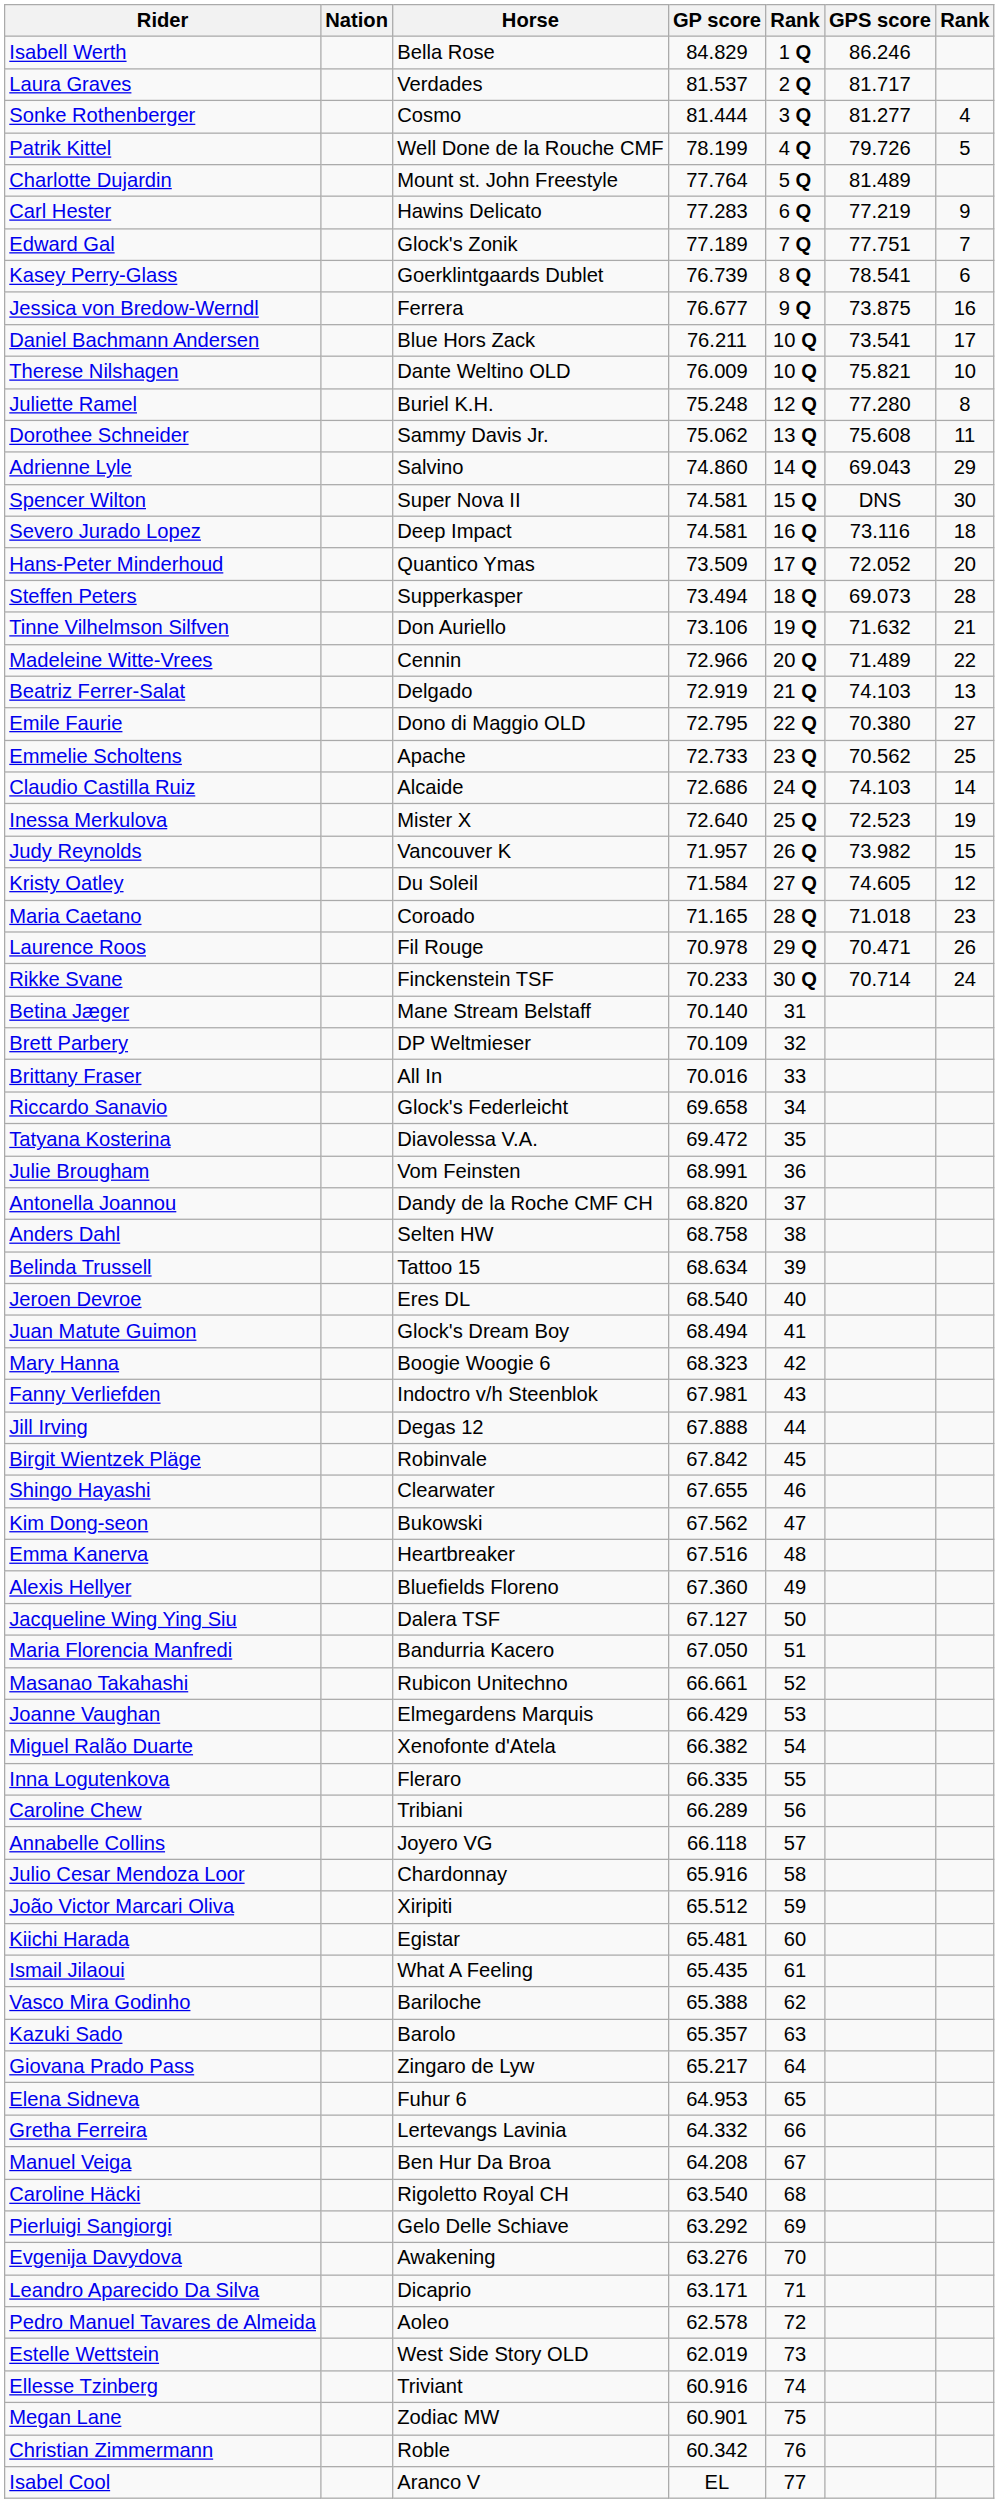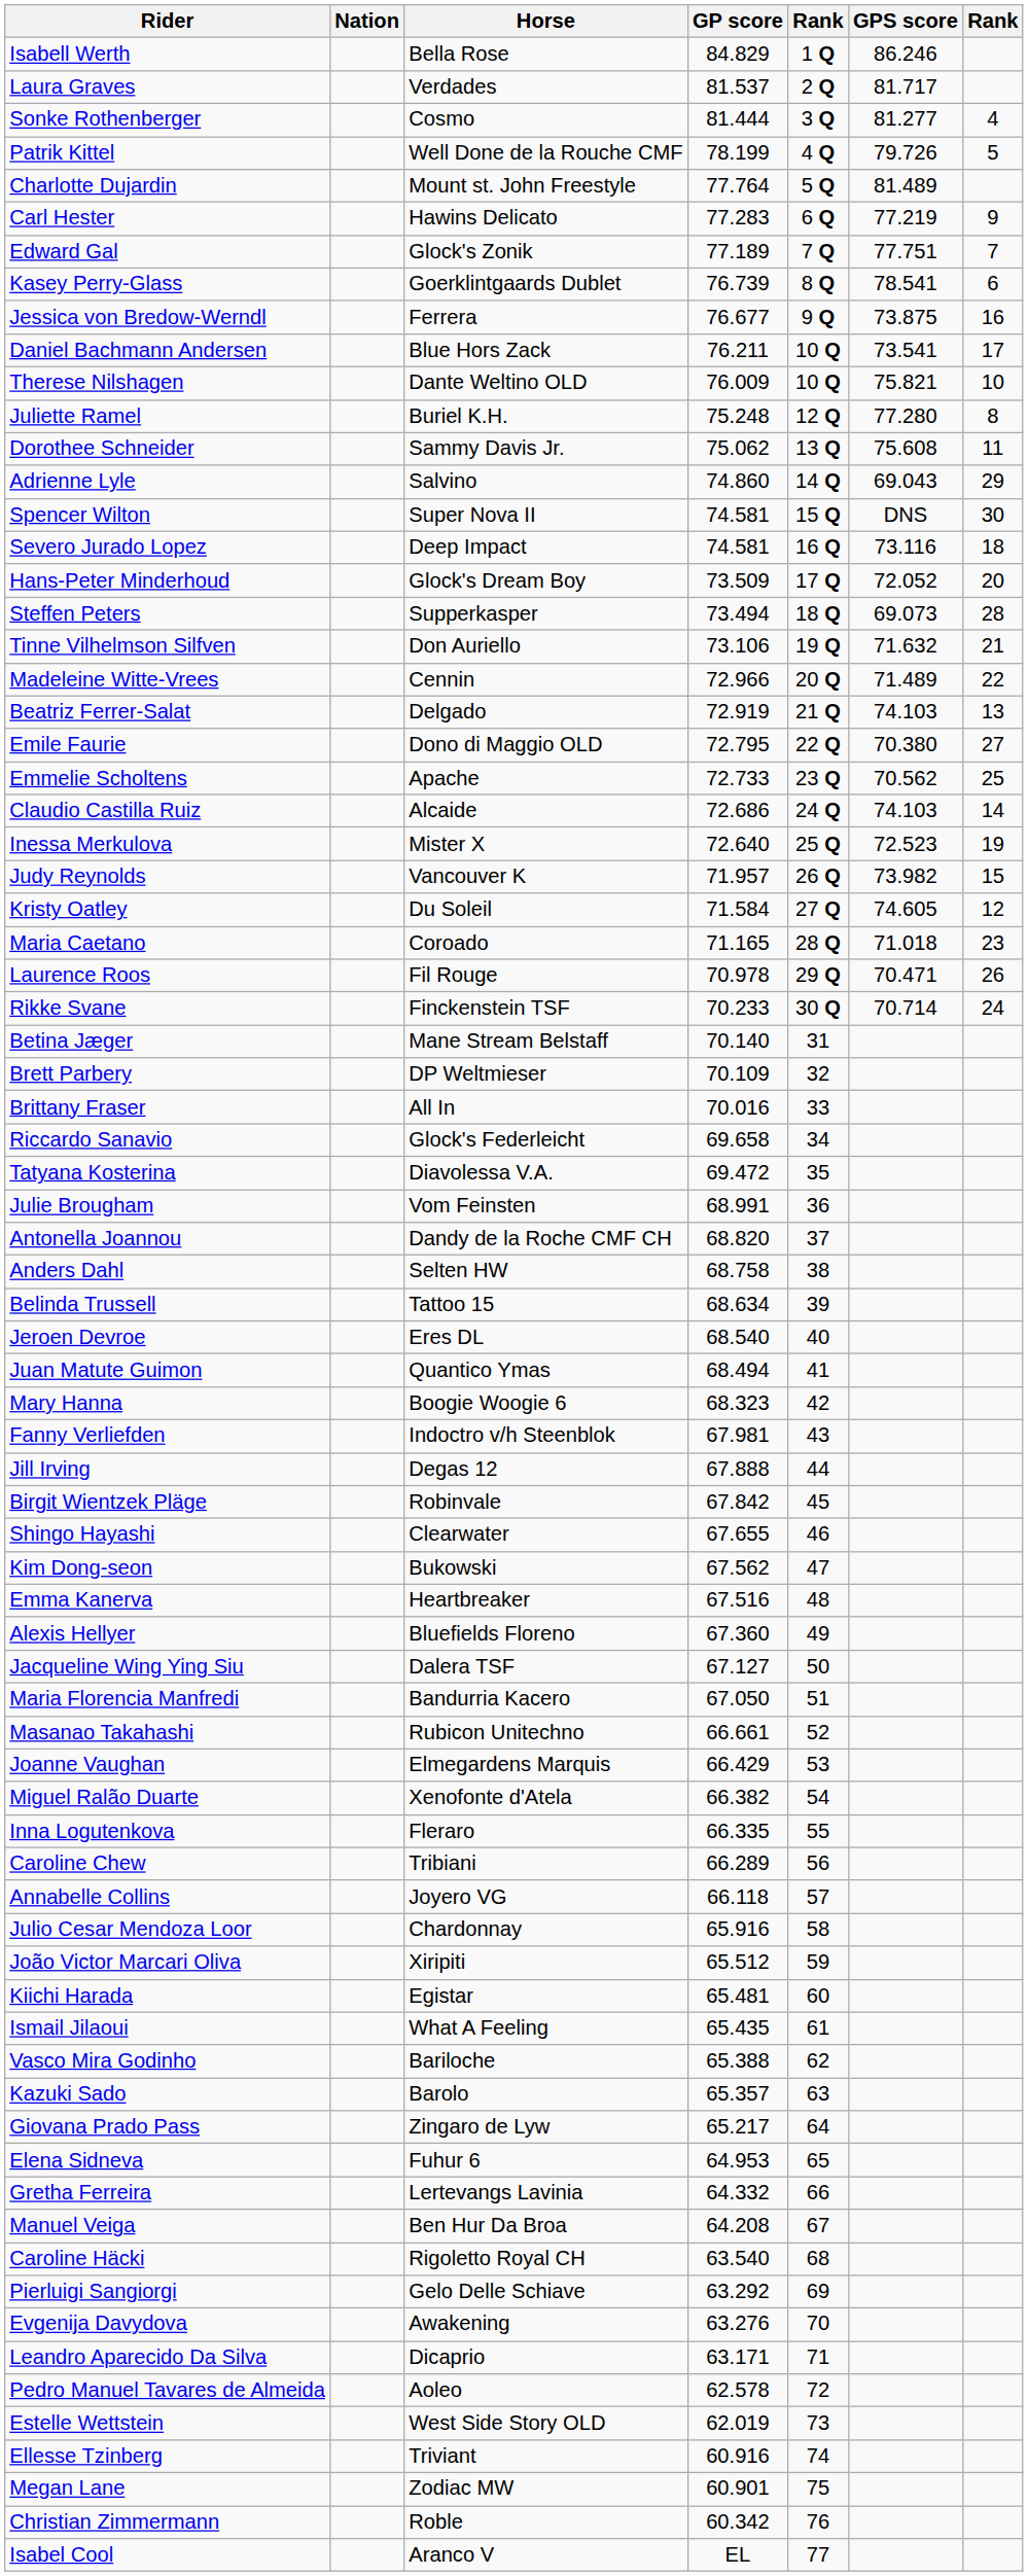 <table class="wikitable sortable" style="text-align:center">
 <tr>
 <th>Rider</th>
 <th>Nation</th>
 <th>Horse</th>
 <th>GP score</th>
 <th>Rank</th>
 <th>GPS score</th>
 <th>Rank</th>
 </tr>
 <tr>
 <td align=left><a href='#'>Isabell Werth</a></td>
 <td align=left></td>
 <td align=left>Bella Rose</td>
 <td>84.829</td>
 <td>1 <strong>Q</strong></td>
 <td>86.246</td>
 <td></td>
 </tr>
 <tr>
 <td align=left><a href='#'>Laura Graves</a></td>
 <td align=left></td>
 <td align=left>Verdades</td>
 <td>81.537</td>
 <td>2 <strong>Q</strong></td>
 <td>81.717</td>
 <td></td>
 </tr>
 <tr>
 <td align=left><a href='#'>Sonke Rothenberger</a></td>
 <td align=left></td>
 <td align=left>Cosmo</td>
 <td>81.444</td>
 <td>3 <strong>Q</strong></td>
 <td>81.277</td>
 <td>4</td>
 </tr>
 <tr>
 <td align=left><a href='#'>Patrik Kittel</a></td>
 <td align=left></td>
 <td align=left>Well Done de la Rouche CMF</td>
 <td>78.199</td>
 <td>4 <strong>Q</strong></td>
 <td>79.726</td>
 <td>5</td>
 </tr>
 <tr>
 <td align=left><a href='#'>Charlotte Dujardin</a></td>
 <td align=left></td>
 <td align=left>Mount st. John Freestyle</td>
 <td>77.764</td>
 <td>5 <strong>Q</strong></td>
 <td>81.489</td>
 <td></td>
 </tr>
 <tr>
 <td align=left><a href='#'>Carl Hester</a></td>
 <td align=left></td>
 <td align=left>Hawins Delicato</td>
 <td>77.283</td>
 <td>6 <strong>Q</strong></td>
 <td>77.219</td>
 <td>9</td>
 </tr>
 <tr>
 <td align=left><a href='#'>Edward Gal</a></td>
 <td align=left></td>
 <td align=left>Glock's Zonik</td>
 <td>77.189</td>
 <td>7 <strong>Q</strong></td>
 <td>77.751</td>
 <td>7</td>
 </tr>
 <tr>
 <td align=left><a href='#'>Kasey Perry-Glass</a></td>
 <td align=left></td>
 <td align=left>Goerklintgaards Dublet</td>
 <td>76.739</td>
 <td>8 <strong>Q</strong></td>
 <td>78.541</td>
 <td>6</td>
 </tr>
 <tr>
 <td align=left><a href='#'>Jessica von Bredow-Werndl</a></td>
 <td align=left></td>
 <td align=left>Ferrera</td>
 <td>76.677</td>
 <td>9 <strong>Q</strong></td>
 <td>73.875</td>
 <td>16</td>
 </tr>
 <tr>
 <td align=left><a href='#'>Daniel Bachmann Andersen</a></td>
 <td align=left></td>
 <td align=left>Blue Hors Zack</td>
 <td>76.211</td>
 <td>10 <strong>Q</strong></td>
 <td>73.541</td>
 <td>17</td>
 </tr>
 <tr>
 <td align=left><a href='#'>Therese Nilshagen</a></td>
 <td align=left></td>
 <td align=left>Dante Weltino OLD</td>
 <td>76.009</td>
 <td>10 <strong>Q</strong></td>
 <td>75.821</td>
 <td>10</td>
 </tr>
 <tr>
 <td align=left><a href='#'>Juliette Ramel</a></td>
 <td align=left></td>
 <td align=left>Buriel K.H.</td>
 <td>75.248</td>
 <td>12 <strong>Q</strong></td>
 <td>77.280</td>
 <td>8</td>
 </tr>
 <tr>
 <td align=left><a href='#'>Dorothee Schneider</a></td>
 <td align=left></td>
 <td align=left>Sammy Davis Jr.</td>
 <td>75.062</td>
 <td>13 <strong>Q</strong></td>
 <td>75.608</td>
 <td>11</td>
 </tr>
 <tr>
 <td align=left><a href='#'>Adrienne Lyle</a></td>
 <td align=left></td>
 <td align=left>Salvino</td>
 <td>74.860</td>
 <td>14 <strong>Q</strong></td>
 <td>69.043</td>
 <td>29</td>
 </tr>
 <tr>
 <td align=left><a href='#'>Spencer Wilton</a></td>
 <td align=left></td>
 <td align=left>Super Nova II</td>
 <td>74.581</td>
 <td>15 <strong>Q</strong></td>
 <td>DNS</td>
 <td>30</td>
 </tr>
 <tr>
 <td align=left><a href='#'>Severo Jurado Lopez</a></td>
 <td align=left></td>
 <td align=left>Deep Impact</td>
 <td>74.581</td>
 <td>16 <strong>Q</strong></td>
 <td>73.116</td>
 <td>18</td>
 </tr>
 <tr>
 <td align=left><a href='#'>Hans-Peter Minderhoud</a></td>
 <td align=left></td>
-<td align=left>Quantico Ymas</td>
+<td align=left>Glock's Dream Boy</td>
 <td>73.509</td>
 <td>17 <strong>Q</strong></td>
 <td>72.052</td>
 <td>20</td>
 </tr>
 <tr>
 <td align=left><a href='#'>Steffen Peters</a></td>
 <td align=left></td>
 <td align=left>Supperkasper</td>
 <td>73.494</td>
 <td>18 <strong>Q</strong></td>
 <td>69.073</td>
 <td>28</td>
 </tr>
 <tr>
 <td align=left><a href='#'>Tinne Vilhelmson Silfven</a></td>
 <td align=left></td>
 <td align=left>Don Auriello</td>
 <td>73.106</td>
 <td>19 <strong>Q</strong></td>
 <td>71.632</td>
 <td>21</td>
 </tr>
 <tr>
 <td align=left><a href='#'>Madeleine Witte-Vrees</a></td>
 <td align=left></td>
 <td align=left>Cennin</td>
 <td>72.966</td>
 <td>20 <strong>Q</strong></td>
 <td>71.489</td>
 <td>22</td>
 </tr>
 <tr>
 <td align=left><a href='#'>Beatriz Ferrer-Salat</a></td>
 <td align=left></td>
 <td align=left>Delgado</td>
 <td>72.919</td>
 <td>21 <strong>Q</strong></td>
 <td>74.103</td>
 <td>13</td>
 </tr>
 <tr>
 <td align=left><a href='#'>Emile Faurie</a></td>
 <td align=left></td>
 <td align=left>Dono di Maggio OLD</td>
 <td>72.795</td>
 <td>22 <strong>Q</strong></td>
 <td>70.380</td>
 <td>27</td>
 </tr>
 <tr>
 <td align=left><a href='#'>Emmelie Scholtens</a></td>
 <td align=left></td>
 <td align=left>Apache</td>
 <td>72.733</td>
 <td>23 <strong>Q</strong></td>
 <td>70.562</td>
 <td>25</td>
 </tr>
 <tr>
 <td align=left><a href='#'>Claudio Castilla Ruiz</a></td>
 <td align=left></td>
 <td align=left>Alcaide</td>
 <td>72.686</td>
 <td>24 <strong>Q</strong></td>
 <td>74.103</td>
 <td>14</td>
 </tr>
 <tr>
 <td align=left><a href='#'>Inessa Merkulova</a></td>
 <td align=left></td>
 <td align=left>Mister X</td>
 <td>72.640</td>
 <td>25 <strong>Q</strong></td>
 <td>72.523</td>
 <td>19</td>
 </tr>
 <tr>
 <td align=left><a href='#'>Judy Reynolds</a></td>
 <td align=left></td>
 <td align=left>Vancouver K</td>
 <td>71.957</td>
 <td>26 <strong>Q</strong></td>
 <td>73.982</td>
 <td>15</td>
 </tr>
 <tr>
 <td align=left><a href='#'>Kristy Oatley</a></td>
 <td align=left></td>
 <td align=left>Du Soleil</td>
 <td>71.584</td>
 <td>27 <strong>Q</strong></td>
 <td>74.605</td>
 <td>12</td>
 </tr>
 <tr>
 <td align=left><a href='#'>Maria Caetano</a></td>
 <td align=left></td>
 <td align=left>Coroado</td>
 <td>71.165</td>
 <td>28 <strong>Q</strong></td>
 <td>71.018</td>
 <td>23</td>
 </tr>
 <tr>
 <td align=left><a href='#'>Laurence Roos</a></td>
 <td align=left></td>
 <td align=left>Fil Rouge</td>
 <td>70.978</td>
 <td>29 <strong>Q</strong></td>
 <td>70.471</td>
 <td>26</td>
 </tr>
 <tr>
 <td align=left><a href='#'>Rikke Svane</a></td>
 <td align=left></td>
 <td align=left>Finckenstein TSF</td>
 <td>70.233</td>
 <td>30 <strong>Q</strong></td>
 <td>70.714</td>
 <td>24</td>
 </tr>
 <tr>
 <td align=left><a href='#'>Betina Jæger</a></td>
 <td align=left></td>
 <td align=left>Mane Stream Belstaff</td>
 <td>70.140</td>
 <td>31</td>
 <td></td>
 <td></td>
 </tr>
 <tr>
 <td align=left><a href='#'>Brett Parbery</a></td>
 <td align=left></td>
 <td align=left>DP Weltmieser</td>
 <td>70.109</td>
 <td>32</td>
 <td></td>
 <td></td>
 </tr>
 <tr>
 <td align=left><a href='#'>Brittany Fraser</a></td>
 <td align=left></td>
 <td align=left>All In</td>
 <td>70.016</td>
 <td>33</td>
 <td></td>
 <td></td>
 </tr>
 <tr>
 <td align=left><a href='#'>Riccardo Sanavio</a></td>
 <td align=left></td>
 <td align=left>Glock's Federleicht</td>
 <td>69.658</td>
 <td>34</td>
 <td></td>
 <td></td>
 </tr>
 <tr>
 <td align=left><a href='#'>Tatyana Kosterina</a></td>
 <td align=left></td>
 <td align=left>Diavolessa V.A.</td>
 <td>69.472</td>
 <td>35</td>
 <td></td>
 <td></td>
 </tr>
 <tr>
 <td align=left><a href='#'>Julie Brougham</a></td>
 <td align=left></td>
 <td align=left>Vom Feinsten</td>
 <td>68.991</td>
 <td>36</td>
 <td></td>
 <td></td>
 </tr>
 <tr>
 <td align=left><a href='#'>Antonella Joannou</a></td>
 <td align=left></td>
 <td align=left>Dandy de la Roche CMF CH</td>
 <td>68.820</td>
 <td>37</td>
 <td></td>
 <td></td>
 </tr>
 <tr>
 <td align=left><a href='#'>Anders Dahl</a></td>
 <td align=left></td>
 <td align=left>Selten HW</td>
 <td>68.758</td>
 <td>38</td>
 <td></td>
 <td></td>
 </tr>
 <tr>
 <td align=left><a href='#'>Belinda Trussell</a></td>
 <td align=left></td>
 <td align=left>Tattoo 15</td>
 <td>68.634</td>
 <td>39</td>
 <td></td>
 <td></td>
 </tr>
 <tr>
 <td align=left><a href='#'>Jeroen Devroe</a></td>
 <td align=left></td>
 <td align=left>Eres DL</td>
 <td>68.540</td>
 <td>40</td>
 <td></td>
 <td></td>
 </tr>
 <tr>
 <td align=left><a href='#'>Juan Matute Guimon</a></td>
 <td align=left></td>
-<td align=left>Glock's Dream Boy</td>
+<td align=left>Quantico Ymas</td>
 <td>68.494</td>
 <td>41</td>
 <td></td>
 <td></td>
 </tr>
 <tr>
 <td align=left><a href='#'>Mary Hanna</a></td>
 <td align=left></td>
 <td align=left>Boogie Woogie 6</td>
 <td>68.323</td>
 <td>42</td>
 <td></td>
 <td></td>
 </tr>
 <tr>
 <td align=left><a href='#'>Fanny Verliefden</a></td>
 <td align=left></td>
 <td align=left>Indoctro v/h Steenblok</td>
 <td>67.981</td>
 <td>43</td>
 <td></td>
 <td></td>
 </tr>
 <tr>
 <td align=left><a href='#'>Jill Irving</a></td>
 <td align=left></td>
 <td align=left>Degas 12</td>
 <td>67.888</td>
 <td>44</td>
 <td></td>
 <td></td>
 </tr>
 <tr>
 <td align=left><a href='#'>Birgit Wientzek Pläge</a></td>
 <td align=left></td>
 <td align=left>Robinvale</td>
 <td>67.842</td>
 <td>45</td>
 <td></td>
 <td></td>
 </tr>
 <tr>
 <td align=left><a href='#'>Shingo Hayashi</a></td>
 <td align=left></td>
 <td align=left>Clearwater</td>
 <td>67.655</td>
 <td>46</td>
 <td></td>
 <td></td>
 </tr>
 <tr>
 <td align=left><a href='#'>Kim Dong-seon</a></td>
 <td align=left></td>
 <td align=left>Bukowski</td>
 <td>67.562</td>
 <td>47</td>
 <td></td>
 <td></td>
 </tr>
 <tr>
 <td align=left><a href='#'>Emma Kanerva</a></td>
 <td align=left></td>
 <td align=left>Heartbreaker</td>
 <td>67.516</td>
 <td>48</td>
 <td></td>
 <td></td>
 </tr>
 <tr>
 <td align=left><a href='#'>Alexis Hellyer</a></td>
 <td align=left></td>
 <td align=left>Bluefields Floreno</td>
 <td>67.360</td>
 <td>49</td>
 <td></td>
 <td></td>
 </tr>
 <tr>
 <td align=left><a href='#'>Jacqueline Wing Ying Siu</a></td>
 <td align=left></td>
 <td align=left>Dalera TSF</td>
 <td>67.127</td>
 <td>50</td>
 <td></td>
 <td></td>
 </tr>
 <tr>
 <td align=left><a href='#'>Maria Florencia Manfredi</a></td>
 <td align=left></td>
 <td align=left>Bandurria Kacero</td>
 <td>67.050</td>
 <td>51</td>
 <td></td>
 <td></td>
 </tr>
 <tr>
 <td align=left><a href='#'>Masanao Takahashi</a></td>
 <td align=left></td>
 <td align=left>Rubicon Unitechno</td>
 <td>66.661</td>
 <td>52</td>
 <td></td>
 <td></td>
 </tr>
 <tr>
 <td align=left><a href='#'>Joanne Vaughan</a></td>
 <td align=left></td>
 <td align=left>Elmegardens Marquis</td>
 <td>66.429</td>
 <td>53</td>
 <td></td>
 <td></td>
 </tr>
 <tr>
 <td align=left><a href='#'>Miguel Ralão Duarte</a></td>
 <td align=left></td>
 <td align=left>Xenofonte d'Atela</td>
 <td>66.382</td>
 <td>54</td>
 <td></td>
 <td></td>
 </tr>
 <tr>
 <td align=left><a href='#'>Inna Logutenkova</a></td>
 <td align=left></td>
 <td align=left>Fleraro</td>
 <td>66.335</td>
 <td>55</td>
 <td></td>
 <td></td>
 </tr>
 <tr>
 <td align=left><a href='#'>Caroline Chew</a></td>
 <td align=left></td>
 <td align=left>Tribiani</td>
 <td>66.289</td>
 <td>56</td>
 <td></td>
 <td></td>
 </tr>
 <tr>
 <td align=left><a href='#'>Annabelle Collins</a></td>
 <td align=left></td>
 <td align=left>Joyero VG</td>
 <td>66.118</td>
 <td>57</td>
 <td></td>
 <td></td>
 </tr>
 <tr>
 <td align=left><a href='#'>Julio Cesar Mendoza Loor</a></td>
 <td align=left></td>
 <td align=left>Chardonnay</td>
 <td>65.916</td>
 <td>58</td>
 <td></td>
 <td></td>
 </tr>
 <tr>
 <td align=left><a href='#'>João Victor Marcari Oliva</a></td>
 <td align=left></td>
 <td align=left>Xiripiti</td>
 <td>65.512</td>
 <td>59</td>
 <td></td>
 <td></td>
 </tr>
 <tr>
 <td align=left><a href='#'>Kiichi Harada</a></td>
 <td align=left></td>
 <td align=left>Egistar</td>
 <td>65.481</td>
 <td>60</td>
 <td></td>
 <td></td>
 </tr>
 <tr>
 <td align=left><a href='#'>Ismail Jilaoui</a></td>
 <td align=left></td>
 <td align=left>What A Feeling</td>
 <td>65.435</td>
 <td>61</td>
 <td></td>
 <td></td>
 </tr>
 <tr>
 <td align=left><a href='#'>Vasco Mira Godinho</a></td>
 <td align=left></td>
 <td align=left>Bariloche</td>
 <td>65.388</td>
 <td>62</td>
 <td></td>
 <td></td>
 </tr>
 <tr>
 <td align=left><a href='#'>Kazuki Sado</a></td>
 <td align=left></td>
 <td align=left>Barolo</td>
 <td>65.357</td>
 <td>63</td>
 <td></td>
 <td></td>
 </tr>
 <tr>
 <td align=left><a href='#'>Giovana Prado Pass</a></td>
 <td align=left></td>
 <td align=left>Zingaro de Lyw</td>
 <td>65.217</td>
 <td>64</td>
 <td></td>
 <td></td>
 </tr>
 <tr>
 <td align=left><a href='#'>Elena Sidneva</a></td>
 <td align=left></td>
 <td align=left>Fuhur 6</td>
 <td>64.953</td>
 <td>65</td>
 <td></td>
 <td></td>
 </tr>
 <tr>
 <td align=left><a href='#'>Gretha Ferreira</a></td>
 <td align=left></td>
 <td align=left>Lertevangs Lavinia</td>
 <td>64.332</td>
 <td>66</td>
 <td></td>
 <td></td>
 </tr>
 <tr>
 <td align=left><a href='#'>Manuel Veiga</a></td>
 <td align=left></td>
 <td align=left>Ben Hur Da Broa</td>
 <td>64.208</td>
 <td>67</td>
 <td></td>
 <td></td>
 </tr>
 <tr>
 <td align=left><a href='#'>Caroline Häcki</a></td>
 <td align=left></td>
 <td align=left>Rigoletto Royal CH</td>
 <td>63.540</td>
 <td>68</td>
 <td></td>
 <td></td>
 </tr>
 <tr>
 <td align=left><a href='#'>Pierluigi Sangiorgi</a></td>
 <td align=left></td>
 <td align=left>Gelo Delle Schiave</td>
 <td>63.292</td>
 <td>69</td>
 <td></td>
 <td></td>
 </tr>
 <tr>
 <td align=left><a href='#'>Evgenija Davydova</a></td>
 <td align=left></td>
 <td align=left>Awakening</td>
 <td>63.276</td>
 <td>70</td>
 <td></td>
 <td></td>
 </tr>
 <tr>
 <td align=left><a href='#'>Leandro Aparecido Da Silva</a></td>
 <td align=left></td>
 <td align=left>Dicaprio</td>
 <td>63.171</td>
 <td>71</td>
 <td></td>
 <td></td>
 </tr>
 <tr>
 <td align=left><a href='#'>Pedro Manuel Tavares de Almeida</a></td>
 <td align=left></td>
 <td align=left>Aoleo</td>
 <td>62.578</td>
 <td>72</td>
 <td></td>
 <td></td>
 </tr>
 <tr>
 <td align=left><a href='#'>Estelle Wettstein</a></td>
 <td align=left></td>
 <td align=left>West Side Story OLD</td>
 <td>62.019</td>
 <td>73</td>
 <td></td>
 <td></td>
 </tr>
 <tr>
 <td align=left><a href='#'>Ellesse Tzinberg</a></td>
 <td align=left></td>
 <td align=left>Triviant</td>
 <td>60.916</td>
 <td>74</td>
 <td></td>
 <td></td>
 </tr>
 <tr>
 <td align=left><a href='#'>Megan Lane</a></td>
 <td align=left></td>
 <td align=left>Zodiac MW</td>
 <td>60.901</td>
 <td>75</td>
 <td></td>
 <td></td>
 </tr>
 <tr>
 <td align=left><a href='#'>Christian Zimmermann</a></td>
 <td align=left></td>
 <td align=left>Roble</td>
 <td>60.342</td>
 <td>76</td>
 <td></td>
 <td></td>
 </tr>
 <tr>
 <td align=left><a href='#'>Isabel Cool</a></td>
 <td align=left></td>
 <td align=left>Aranco V</td>
 <td>EL</td>
 <td>77</td>
 <td></td>
 <td></td>
 </tr>
 </table>
